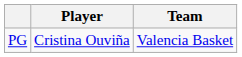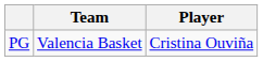 <table class="wikitable">
 <tr>
 <th style="text-align:center;"></th>
+<th style="text-align:center;">Team</th>
 <th style="text-align:center;">Player</th>
-<th style="text-align:center;">Team</th>
 </tr>
 <tr>
 <td style="text-align:center;"><a href='#'>PG</a></td>
+<td><a href='#'>Valencia Basket</a></td>
 <td> <a href='#'>Cristina Ouviña</a></td>
-<td><a href='#'>Valencia Basket</a></td>
 </tr>
 </table>
